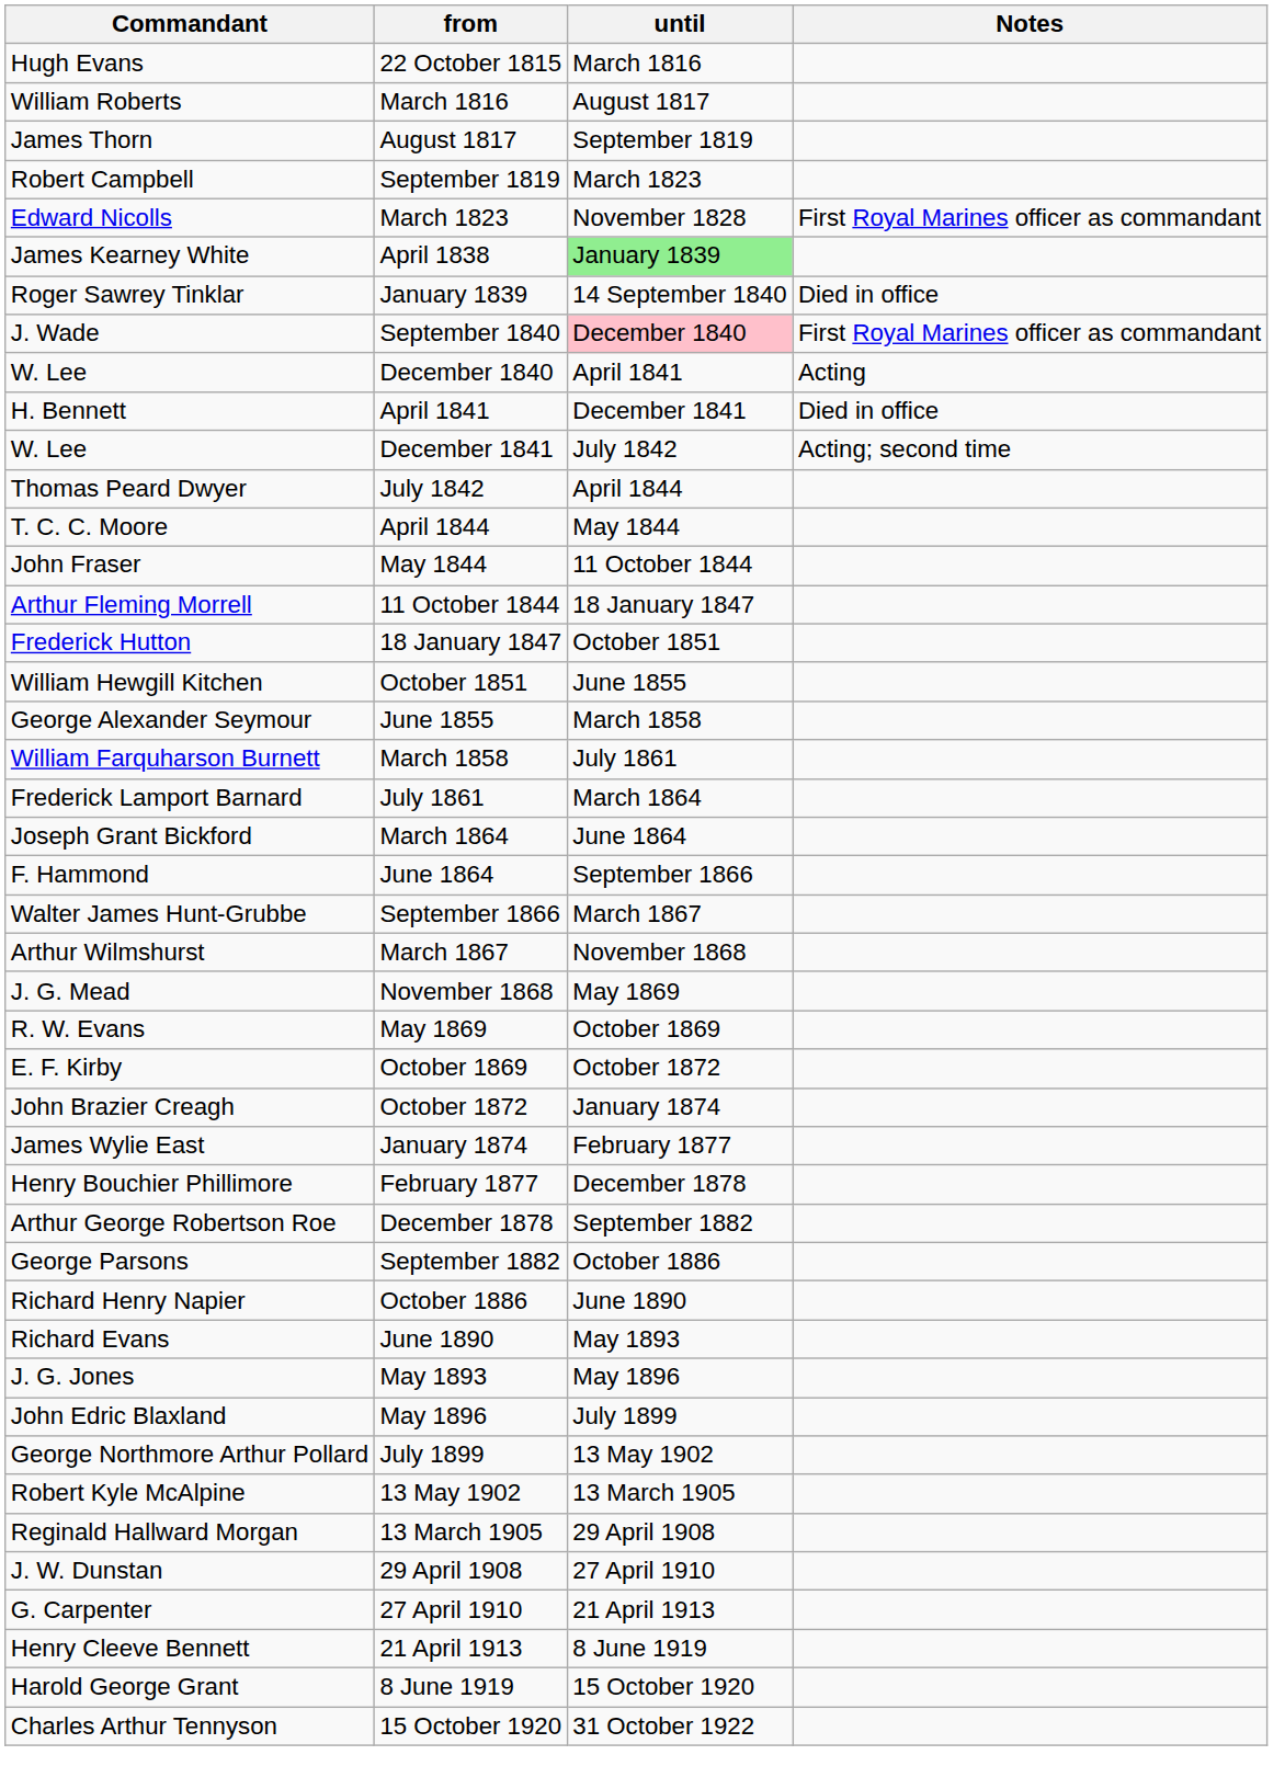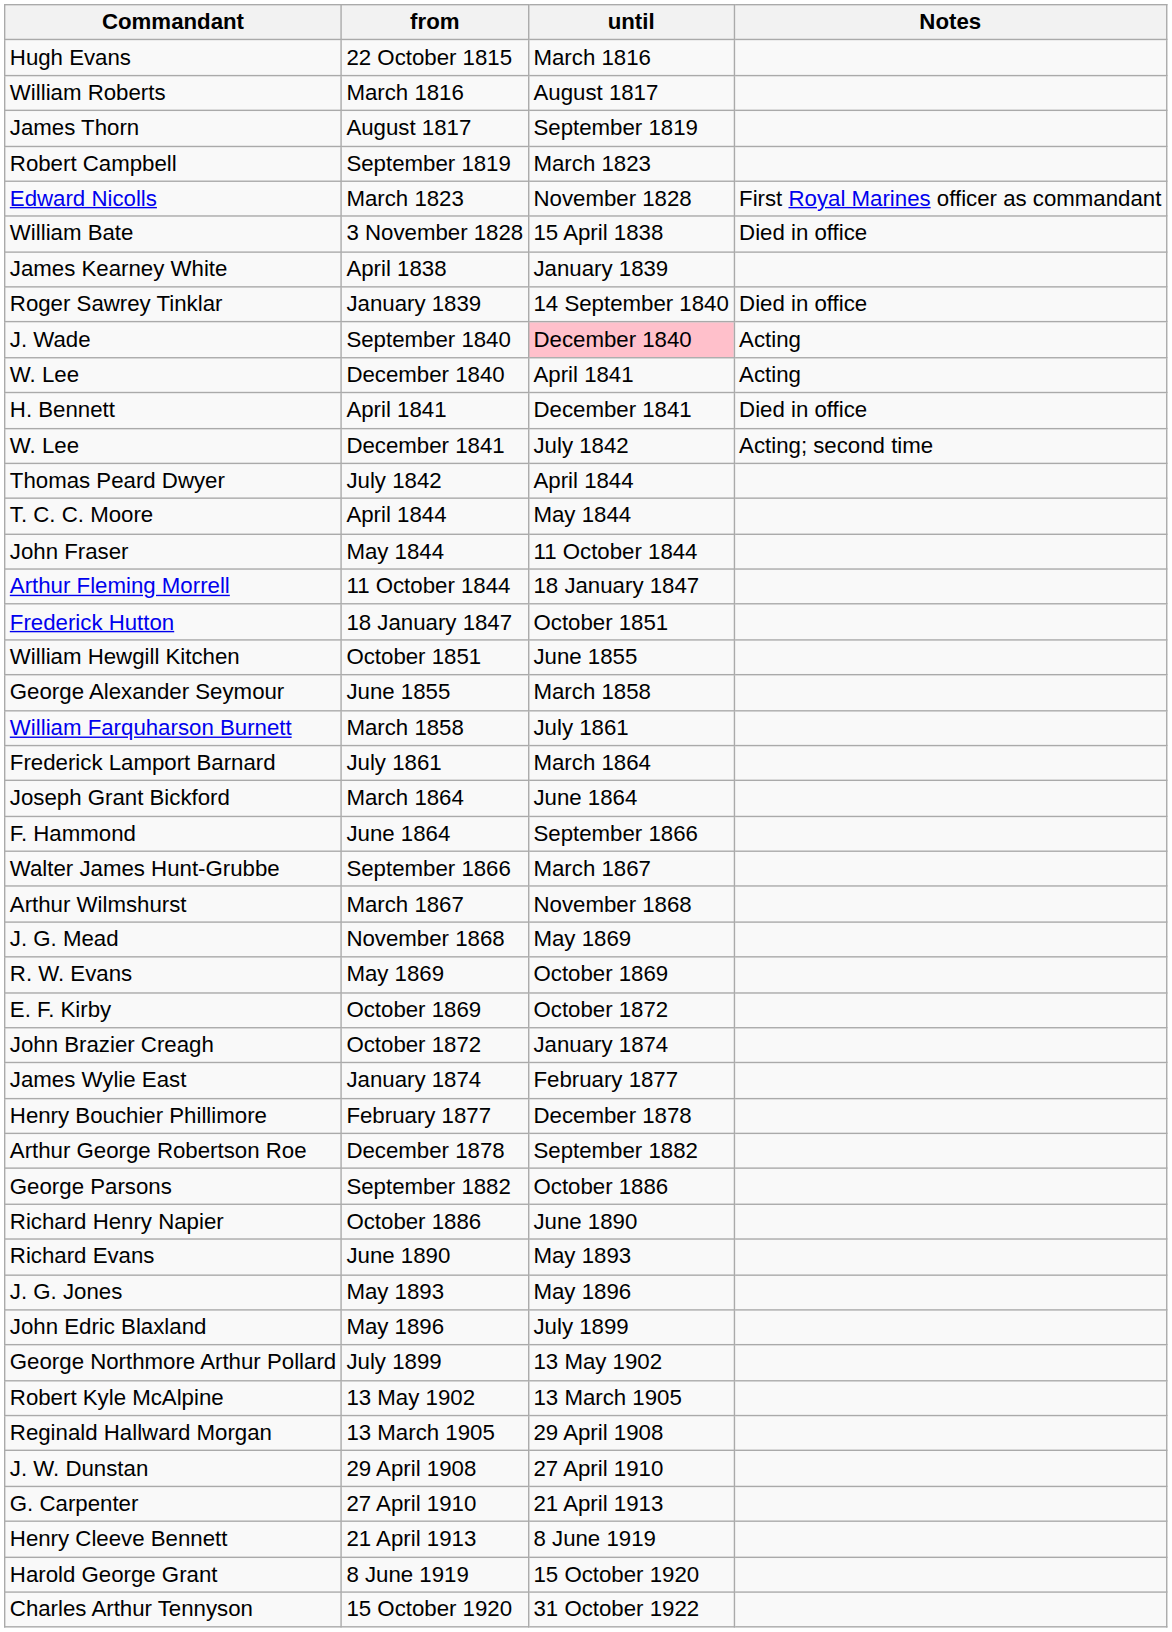 <table class="wikitable sortable nowraplinks">
 <tr>
 <th>Commandant</th>
 <th>from</th>
 <th>until</th>
 <th class="unsortable">Notes</th>
 </tr>
 <tr>
 <td>Hugh Evans</td>
 <td>22 October 1815</td>
 <td>March 1816</td>
 <td></td>
 </tr>
 <tr>
 <td>William Roberts</td>
 <td>March 1816</td>
 <td>August 1817</td>
 <td></td>
 </tr>
 <tr>
 <td>James Thorn</td>
 <td>August 1817</td>
 <td>September 1819</td>
 <td></td>
 </tr>
 <tr>
 <td>Robert Campbell</td>
 <td>September 1819</td>
 <td>March 1823</td>
 <td></td>
 </tr>
 <tr>
 <td><a href='#'>Edward Nicolls</a></td>
 <td>March 1823</td>
 <td>November 1828</td>
 <td>First <a href='#'>Royal Marines</a> officer as commandant</td>
 </tr>
 <tr>
+<td>William Bate</td>
+<td>3 November 1828</td>
+<td>15 April 1838</td>
+<td>Died in office</td>
+</tr>
+<tr>
 <td>James Kearney White</td>
 <td>April 1838</td>
-<td style="background: lightgreen;">January 1839</td>
+<td>January 1839</td>
 <td></td>
 </tr>
 <tr>
 <td>Roger Sawrey Tinklar</td>
 <td>January 1839</td>
 <td>14 September 1840</td>
 <td>Died in office</td>
 </tr>
 <tr>
 <td>J. Wade</td>
 <td>September 1840</td>
 <td style="background: pink;">December 1840</td>
-<td>First <a href='#'>Royal Marines</a> officer as commandant</td>
+<td>Acting</td>
 </tr>
 <tr>
 <td>W. Lee</td>
 <td>December 1840</td>
 <td>April 1841</td>
 <td>Acting</td>
 </tr>
 <tr>
 <td>H. Bennett</td>
 <td>April 1841</td>
 <td>December 1841</td>
 <td>Died in office</td>
 </tr>
 <tr>
 <td>W. Lee</td>
 <td>December 1841</td>
 <td>July 1842</td>
 <td>Acting; second time</td>
 </tr>
 <tr>
 <td>Thomas Peard Dwyer</td>
 <td>July 1842</td>
 <td>April 1844</td>
 <td></td>
 </tr>
 <tr>
 <td>T. C. C. Moore</td>
 <td>April 1844</td>
 <td>May 1844</td>
 <td></td>
 </tr>
 <tr>
 <td>John Fraser</td>
 <td>May 1844</td>
 <td>11 October 1844</td>
 <td></td>
 </tr>
 <tr>
 <td><a href='#'>Arthur Fleming Morrell</a></td>
 <td>11 October 1844</td>
 <td>18 January 1847</td>
 <td></td>
 </tr>
 <tr>
 <td><a href='#'>Frederick Hutton</a></td>
 <td>18 January 1847</td>
 <td>October 1851</td>
 <td></td>
 </tr>
 <tr>
 <td>William Hewgill Kitchen</td>
 <td>October 1851</td>
 <td>June 1855</td>
 <td></td>
 </tr>
 <tr>
 <td>George Alexander Seymour</td>
 <td>June 1855</td>
 <td>March 1858</td>
 <td></td>
 </tr>
 <tr>
 <td><a href='#'>William Farquharson Burnett</a></td>
 <td>March 1858</td>
 <td>July 1861</td>
 <td></td>
 </tr>
 <tr>
 <td>Frederick Lamport Barnard</td>
 <td>July 1861</td>
 <td>March 1864</td>
 <td></td>
 </tr>
 <tr>
 <td>Joseph Grant Bickford</td>
 <td>March 1864</td>
 <td>June 1864</td>
 <td></td>
 </tr>
 <tr>
 <td>F. Hammond</td>
 <td>June 1864</td>
 <td>September 1866</td>
 <td></td>
 </tr>
 <tr>
 <td>Walter James Hunt-Grubbe</td>
 <td>September 1866</td>
 <td>March 1867</td>
 <td></td>
 </tr>
 <tr>
 <td>Arthur Wilmshurst</td>
 <td>March 1867</td>
 <td>November 1868</td>
 <td></td>
 </tr>
 <tr>
 <td>J. G. Mead</td>
 <td>November 1868</td>
 <td>May 1869</td>
 <td></td>
 </tr>
 <tr>
 <td>R. W. Evans</td>
 <td>May 1869</td>
 <td>October 1869</td>
 <td></td>
 </tr>
 <tr>
 <td>E. F. Kirby</td>
 <td>October 1869</td>
 <td>October 1872</td>
 <td></td>
 </tr>
 <tr>
 <td>John Brazier Creagh</td>
 <td>October 1872</td>
 <td>January 1874</td>
 <td></td>
 </tr>
 <tr>
 <td>James Wylie East</td>
 <td>January 1874</td>
 <td>February 1877</td>
 <td></td>
 </tr>
 <tr>
 <td>Henry Bouchier Phillimore</td>
 <td>February 1877</td>
 <td>December 1878</td>
 <td></td>
 </tr>
 <tr>
 <td>Arthur George Robertson Roe</td>
 <td>December 1878</td>
 <td>September 1882</td>
 <td></td>
 </tr>
 <tr>
 <td>George Parsons</td>
 <td>September 1882</td>
 <td>October 1886</td>
 <td></td>
 </tr>
 <tr>
 <td>Richard Henry Napier</td>
 <td>October 1886</td>
 <td>June 1890</td>
 <td></td>
 </tr>
 <tr>
 <td>Richard Evans</td>
 <td>June 1890</td>
 <td>May 1893</td>
 <td></td>
 </tr>
 <tr>
 <td>J. G. Jones</td>
 <td>May 1893</td>
 <td>May 1896</td>
 <td></td>
 </tr>
 <tr>
 <td>John Edric Blaxland</td>
 <td>May 1896</td>
 <td>July 1899</td>
 <td></td>
 </tr>
 <tr>
 <td>George Northmore Arthur Pollard</td>
 <td>July 1899</td>
 <td>13 May 1902</td>
 <td></td>
 </tr>
 <tr>
 <td>Robert Kyle McAlpine</td>
 <td>13 May 1902</td>
 <td>13 March 1905</td>
 <td></td>
 </tr>
 <tr>
 <td>Reginald Hallward Morgan</td>
 <td>13 March 1905</td>
 <td>29 April 1908</td>
 <td></td>
 </tr>
 <tr>
 <td>J. W. Dunstan</td>
 <td>29 April 1908</td>
 <td>27 April 1910</td>
 <td></td>
 </tr>
 <tr>
 <td>G. Carpenter</td>
 <td>27 April 1910</td>
 <td>21 April 1913</td>
 <td></td>
 </tr>
 <tr>
 <td>Henry Cleeve Bennett</td>
 <td>21 April 1913</td>
 <td>8 June 1919</td>
 <td></td>
 </tr>
 <tr>
 <td>Harold George Grant</td>
 <td>8 June 1919</td>
 <td>15 October 1920</td>
 <td></td>
 </tr>
 <tr>
 <td>Charles Arthur Tennyson</td>
 <td>15 October 1920</td>
 <td>31 October 1922</td>
 <td></td>
 </tr>
 </table>
